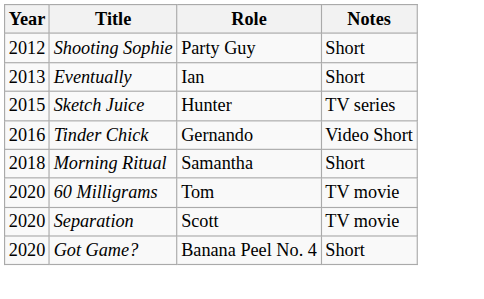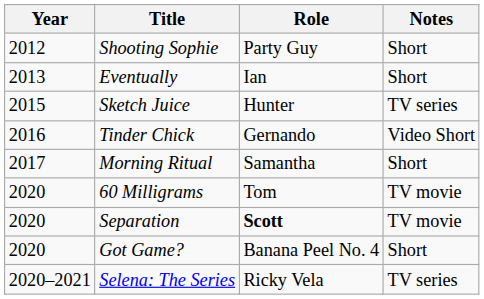 <table class="wikitable">
 <tr>
 <th>Year</th>
 <th>Title</th>
 <th>Role</th>
 <th>Notes</th>
 </tr>
 <tr>
 <td>2012</td>
 <td><em>Shooting Sophie</em></td>
 <td>Party Guy</td>
 <td>Short</td>
 </tr>
 <tr>
 <td>2013</td>
 <td><em>Eventually</em></td>
 <td>Ian</td>
 <td>Short</td>
 </tr>
 <tr>
 <td>2015</td>
 <td><em>Sketch Juice</em></td>
 <td>Hunter</td>
 <td>TV series</td>
 </tr>
 <tr>
 <td>2016</td>
 <td><em>Tinder Chick</em></td>
 <td>Gernando</td>
 <td>Video Short</td>
 </tr>
 <tr>
-<td>2018</td>
+<td>2017</td>
 <td><em>Morning Ritual</em></td>
 <td>Samantha</td>
 <td>Short</td>
 </tr>
 <tr>
 <td>2020</td>
 <td><em>60 Milligrams</em></td>
 <td>Tom</td>
 <td>TV movie</td>
 </tr>
 <tr>
 <td>2020</td>
 <td><em>Separation</em></td>
-<td>Scott</td>
+<td><strong>Scott</strong></td>
 <td>TV movie</td>
 </tr>
 <tr>
 <td>2020</td>
 <td><em>Got Game?</em></td>
 <td>Banana Peel No. 4</td>
 <td>Short</td>
 </tr>
+<tr>
+<td>2020–2021</td>
+<td><em><a href='#'>Selena: The Series</a></em></td>
+<td>Ricky Vela</td>
+<td>TV series</td>
+</tr>
 </table>
